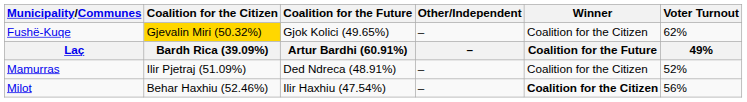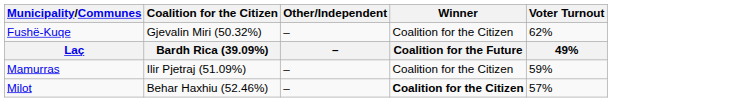 <table class="wikitable">
 <tr>
 <th><a href='#'>Municipality</a>/<a href='#'>Communes</a></th>
 <th>Coalition for the Citizen</th>
-<th>Coalition for the Future</th>
 <th>Other/Independent</th>
 <th>Winner</th>
 <th>Voter Turnout</th>
 </tr>
 <tr>
 <td><a href='#'>Fushë-Kuqe</a></td>
-<td style="background: gold;">Gjevalin Miri (50.32%)</td>
-<td>Gjok Kolici (49.65%)</td>
+<td>Gjevalin Miri (50.32%)</td>
 <td>–</td>
 <td>Coalition for the Citizen</td>
 <td>62%</td>
 </tr>
 <tr>
 <th><a href='#'>Laç</a></th>
 <th>Bardh Rica (39.09%)</th>
-<th>Artur Bardhi (60.91%)</th>
 <th>–</th>
 <th>Coalition for the Future</th>
 <th>49%</th>
 </tr>
 <tr>
 <td><a href='#'>Mamurras</a></td>
 <td>Ilir Pjetraj (51.09%)</td>
-<td>Ded Ndreca (48.91%)</td>
 <td>–</td>
 <td>Coalition for the Citizen</td>
-<td>52%</td>
+<td>59%</td>
 </tr>
 <tr>
 <td><a href='#'>Milot</a></td>
 <td>Behar Haxhiu (52.46%)</td>
-<td>Ilir Haxhiu (47.54%)</td>
 <td>–</td>
 <td><strong>Coalition for the Citizen</strong></td>
-<td>56%</td>
+<td>57%</td>
 </tr>
 </table>
